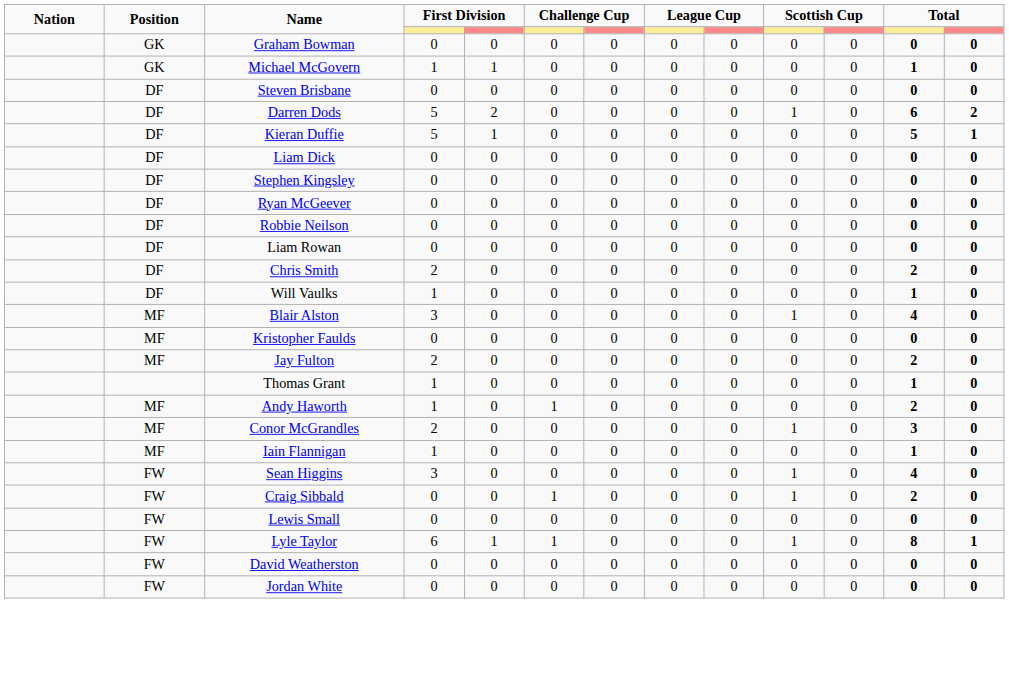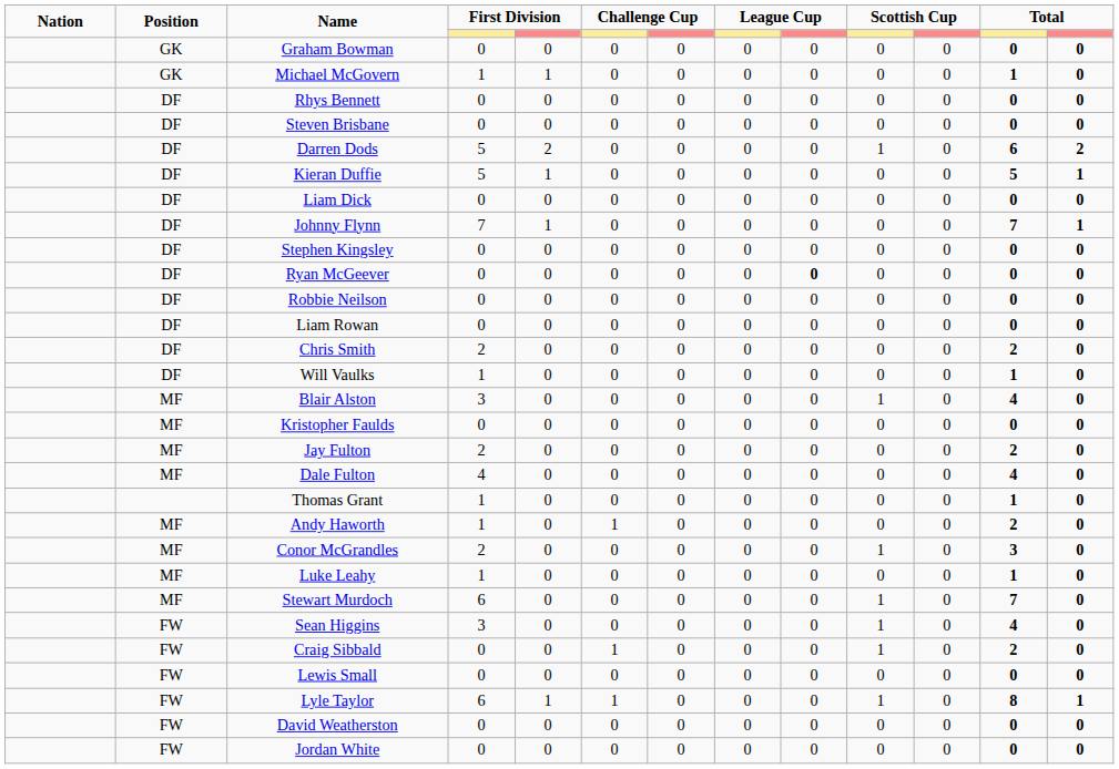 <table class="wikitable" style="text-align:center;">
 <tr style="text-align:center;">
 <td rowspan="2"  style="width:10%; "><strong>Nation</strong></td>
 <td rowspan="2"  style="width:10%; "><strong>Position</strong></td>
 <td rowspan="2"  style="width:20%; "><strong>Name</strong></td>
 <td colspan="2"><strong>First Division</strong></td>
 <td colspan="2"><strong>Challenge Cup</strong></td>
 <td colspan="2"><strong>League Cup</strong></td>
 <td colspan="2"><strong>Scottish Cup</strong></td>
 <td colspan="2"><strong>Total </strong></td>
 </tr>
 <tr>
 <th style="width:60px; background:#fe9;"></th>
 <th style="width:60px; background:#ff8888;"></th>
 <th style="width:60px; background:#fe9;"></th>
 <th style="width:60px; background:#ff8888;"></th>
 <th style="width:60px; background:#fe9;"></th>
 <th style="width:60px; background:#ff8888;"></th>
 <th style="width:60px; background:#fe9;"></th>
 <th style="width:60px; background:#ff8888;"></th>
 <th style="width:60px; background:#fe9;"></th>
 <th style="width:60px; background:#ff8888;"></th>
 </tr>
 <tr>
 <td></td>
 <td>GK</td>
 <td><a href='#'>Graham Bowman</a></td>
 <td>0</td>
 <td>0</td>
 <td>0</td>
 <td>0</td>
 <td>0</td>
 <td>0</td>
 <td>0</td>
 <td>0</td>
 <td><strong>0</strong></td>
 <td><strong>0</strong></td>
 </tr>
 <tr>
 <td></td>
 <td>GK</td>
 <td><a href='#'>Michael McGovern</a></td>
 <td>1</td>
 <td>1</td>
 <td>0</td>
 <td>0</td>
 <td>0</td>
 <td>0</td>
 <td>0</td>
 <td>0</td>
 <td><strong>1</strong></td>
+<td><strong>0</strong></td>
+</tr>
+<tr>
+<td></td>
+<td>DF</td>
+<td><a href='#'>Rhys Bennett</a></td>
+<td>0</td>
+<td>0</td>
+<td>0</td>
+<td>0</td>
+<td>0</td>
+<td>0</td>
+<td>0</td>
+<td>0</td>
+<td><strong>0</strong></td>
 <td><strong>0</strong></td>
 </tr>
 <tr>
 <td></td>
 <td>DF</td>
 <td><a href='#'>Steven Brisbane</a></td>
 <td>0</td>
 <td>0</td>
 <td>0</td>
 <td>0</td>
 <td>0</td>
 <td>0</td>
 <td>0</td>
 <td>0</td>
 <td><strong>0</strong></td>
 <td><strong>0</strong></td>
 </tr>
 <tr>
 <td></td>
 <td>DF</td>
 <td><a href='#'>Darren Dods</a></td>
 <td>5</td>
 <td>2</td>
 <td>0</td>
 <td>0</td>
 <td>0</td>
 <td>0</td>
 <td>1</td>
 <td>0</td>
 <td><strong>6</strong></td>
 <td><strong>2</strong></td>
 </tr>
 <tr>
 <td></td>
 <td>DF</td>
 <td><a href='#'>Kieran Duffie</a></td>
 <td>5</td>
 <td>1</td>
 <td>0</td>
 <td>0</td>
 <td>0</td>
 <td>0</td>
 <td>0</td>
 <td>0</td>
 <td><strong>5</strong></td>
 <td><strong>1</strong></td>
 </tr>
 <tr>
 <td></td>
 <td>DF</td>
 <td><a href='#'>Liam Dick</a></td>
 <td>0</td>
 <td>0</td>
 <td>0</td>
 <td>0</td>
 <td>0</td>
 <td>0</td>
 <td>0</td>
 <td>0</td>
 <td><strong>0</strong></td>
 <td><strong>0</strong></td>
 </tr>
 <tr>
 <td></td>
 <td>DF</td>
+<td><a href='#'>Johnny Flynn</a></td>
+<td>7</td>
+<td>1</td>
+<td>0</td>
+<td>0</td>
+<td>0</td>
+<td>0</td>
+<td>0</td>
+<td>0</td>
+<td><strong>7</strong></td>
+<td><strong>1</strong></td>
+</tr>
+<tr>
+<td></td>
+<td>DF</td>
 <td><a href='#'>Stephen Kingsley</a></td>
 <td>0</td>
 <td>0</td>
 <td>0</td>
 <td>0</td>
 <td>0</td>
 <td>0</td>
 <td>0</td>
 <td>0</td>
 <td><strong>0</strong></td>
 <td><strong>0</strong></td>
 </tr>
 <tr>
 <td></td>
 <td>DF</td>
 <td><a href='#'>Ryan McGeever</a></td>
 <td>0</td>
 <td>0</td>
 <td>0</td>
 <td>0</td>
 <td>0</td>
-<td>0</td>
+<td><strong>0</strong></td>
 <td>0</td>
 <td>0</td>
 <td><strong>0</strong></td>
 <td><strong>0</strong></td>
 </tr>
 <tr>
 <td></td>
 <td>DF</td>
 <td><a href='#'>Robbie Neilson</a></td>
 <td>0</td>
 <td>0</td>
 <td>0</td>
 <td>0</td>
 <td>0</td>
 <td>0</td>
 <td>0</td>
 <td>0</td>
 <td><strong>0</strong></td>
 <td><strong>0</strong></td>
 </tr>
 <tr>
 <td></td>
 <td>DF</td>
 <td>Liam Rowan</td>
 <td>0</td>
 <td>0</td>
 <td>0</td>
 <td>0</td>
 <td>0</td>
 <td>0</td>
 <td>0</td>
 <td>0</td>
 <td><strong>0</strong></td>
 <td><strong>0</strong></td>
 </tr>
 <tr>
 <td></td>
 <td>DF</td>
 <td><a href='#'>Chris Smith</a></td>
 <td>2</td>
 <td>0</td>
 <td>0</td>
 <td>0</td>
 <td>0</td>
 <td>0</td>
 <td>0</td>
 <td>0</td>
 <td><strong>2</strong></td>
 <td><strong>0</strong></td>
 </tr>
 <tr>
 <td></td>
 <td>DF</td>
 <td>Will Vaulks</td>
 <td>1</td>
 <td>0</td>
 <td>0</td>
 <td>0</td>
 <td>0</td>
 <td>0</td>
 <td>0</td>
 <td>0</td>
 <td><strong>1</strong></td>
 <td><strong>0</strong></td>
 </tr>
 <tr>
 <td></td>
 <td>MF</td>
 <td><a href='#'>Blair Alston</a></td>
 <td>3</td>
 <td>0</td>
 <td>0</td>
 <td>0</td>
 <td>0</td>
 <td>0</td>
 <td>1</td>
 <td>0</td>
 <td><strong>4</strong></td>
 <td><strong>0</strong></td>
 </tr>
 <tr>
 <td></td>
 <td>MF</td>
 <td><a href='#'>Kristopher Faulds</a></td>
 <td>0</td>
 <td>0</td>
 <td>0</td>
 <td>0</td>
 <td>0</td>
 <td>0</td>
 <td>0</td>
 <td>0</td>
 <td><strong>0</strong></td>
 <td><strong>0</strong></td>
 </tr>
 <tr>
 <td></td>
 <td>MF</td>
 <td><a href='#'>Jay Fulton</a></td>
 <td>2</td>
 <td>0</td>
 <td>0</td>
 <td>0</td>
 <td>0</td>
 <td>0</td>
 <td>0</td>
 <td>0</td>
 <td><strong>2</strong></td>
 <td><strong>0</strong></td>
 </tr>
 <tr>
 <td></td>
+<td>MF</td>
+<td><a href='#'>Dale Fulton</a></td>
+<td>4</td>
+<td>0</td>
+<td>0</td>
+<td>0</td>
+<td>0</td>
+<td>0</td>
+<td>0</td>
+<td>0</td>
+<td><strong>4</strong></td>
+<td><strong>0</strong></td>
+</tr>
+<tr>
+<td></td>
 <td></td>
 <td>Thomas Grant</td>
 <td>1</td>
 <td>0</td>
 <td>0</td>
 <td>0</td>
 <td>0</td>
 <td>0</td>
 <td>0</td>
 <td>0</td>
 <td><strong>1</strong></td>
 <td><strong>0</strong></td>
 </tr>
 <tr>
 <td></td>
 <td>MF</td>
 <td><a href='#'>Andy Haworth</a></td>
 <td>1</td>
 <td>0</td>
 <td>1</td>
 <td>0</td>
 <td>0</td>
 <td>0</td>
 <td>0</td>
 <td>0</td>
 <td><strong>2</strong></td>
 <td><strong>0</strong></td>
 </tr>
 <tr>
 <td></td>
 <td>MF</td>
 <td><a href='#'>Conor McGrandles</a></td>
 <td>2</td>
 <td>0</td>
 <td>0</td>
 <td>0</td>
 <td>0</td>
 <td>0</td>
 <td>1</td>
 <td>0</td>
 <td><strong>3</strong></td>
 <td><strong>0</strong></td>
 </tr>
 <tr>
 <td></td>
 <td>MF</td>
-<td><a href='#'>Iain Flannigan</a></td>
+<td><a href='#'>Luke Leahy</a></td>
 <td>1</td>
 <td>0</td>
 <td>0</td>
 <td>0</td>
 <td>0</td>
 <td>0</td>
 <td>0</td>
 <td>0</td>
 <td><strong>1</strong></td>
+<td><strong>0</strong></td>
+</tr>
+<tr>
+<td></td>
+<td>MF</td>
+<td><a href='#'>Stewart Murdoch</a></td>
+<td>6</td>
+<td>0</td>
+<td>0</td>
+<td>0</td>
+<td>0</td>
+<td>0</td>
+<td>1</td>
+<td>0</td>
+<td><strong>7</strong></td>
 <td><strong>0</strong></td>
 </tr>
 <tr>
 <td></td>
 <td>FW</td>
 <td><a href='#'>Sean Higgins</a></td>
 <td>3</td>
 <td>0</td>
 <td>0</td>
 <td>0</td>
 <td>0</td>
 <td>0</td>
 <td>1</td>
 <td>0</td>
 <td><strong>4</strong></td>
 <td><strong>0</strong></td>
 </tr>
 <tr>
 <td></td>
 <td>FW</td>
 <td><a href='#'>Craig Sibbald</a></td>
 <td>0</td>
 <td>0</td>
 <td>1</td>
 <td>0</td>
 <td>0</td>
 <td>0</td>
 <td>1</td>
 <td>0</td>
 <td><strong>2</strong></td>
 <td><strong>0</strong></td>
 </tr>
 <tr>
 <td></td>
 <td>FW</td>
 <td><a href='#'>Lewis Small</a></td>
 <td>0</td>
 <td>0</td>
 <td>0</td>
 <td>0</td>
 <td>0</td>
 <td>0</td>
 <td>0</td>
 <td>0</td>
 <td><strong>0</strong></td>
 <td><strong>0</strong></td>
 </tr>
 <tr>
 <td></td>
 <td>FW</td>
 <td><a href='#'>Lyle Taylor</a></td>
 <td>6</td>
 <td>1</td>
 <td>1</td>
 <td>0</td>
 <td>0</td>
 <td>0</td>
 <td>1</td>
 <td>0</td>
 <td><strong>8</strong></td>
 <td><strong>1</strong></td>
 </tr>
 <tr>
 <td></td>
 <td>FW</td>
 <td><a href='#'>David Weatherston</a></td>
 <td>0</td>
 <td>0</td>
 <td>0</td>
 <td>0</td>
 <td>0</td>
 <td>0</td>
 <td>0</td>
 <td>0</td>
 <td><strong>0</strong></td>
 <td><strong>0</strong></td>
 </tr>
 <tr>
 <td></td>
 <td>FW</td>
 <td><a href='#'>Jordan White</a></td>
 <td>0</td>
 <td>0</td>
 <td>0</td>
 <td>0</td>
 <td>0</td>
 <td>0</td>
 <td>0</td>
 <td>0</td>
 <td><strong>0</strong></td>
 <td><strong>0</strong></td>
 </tr>
 </table>
